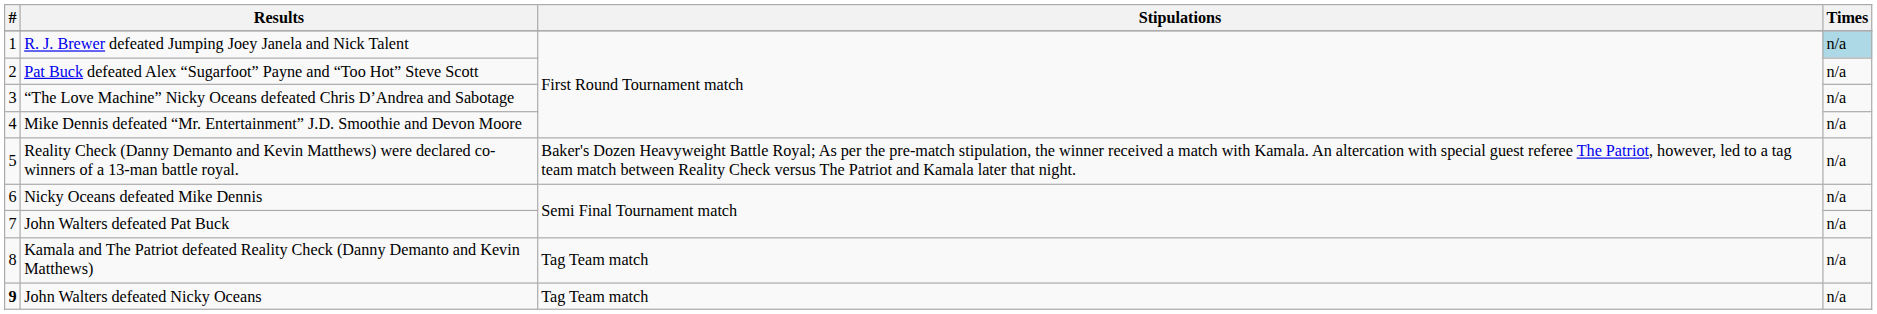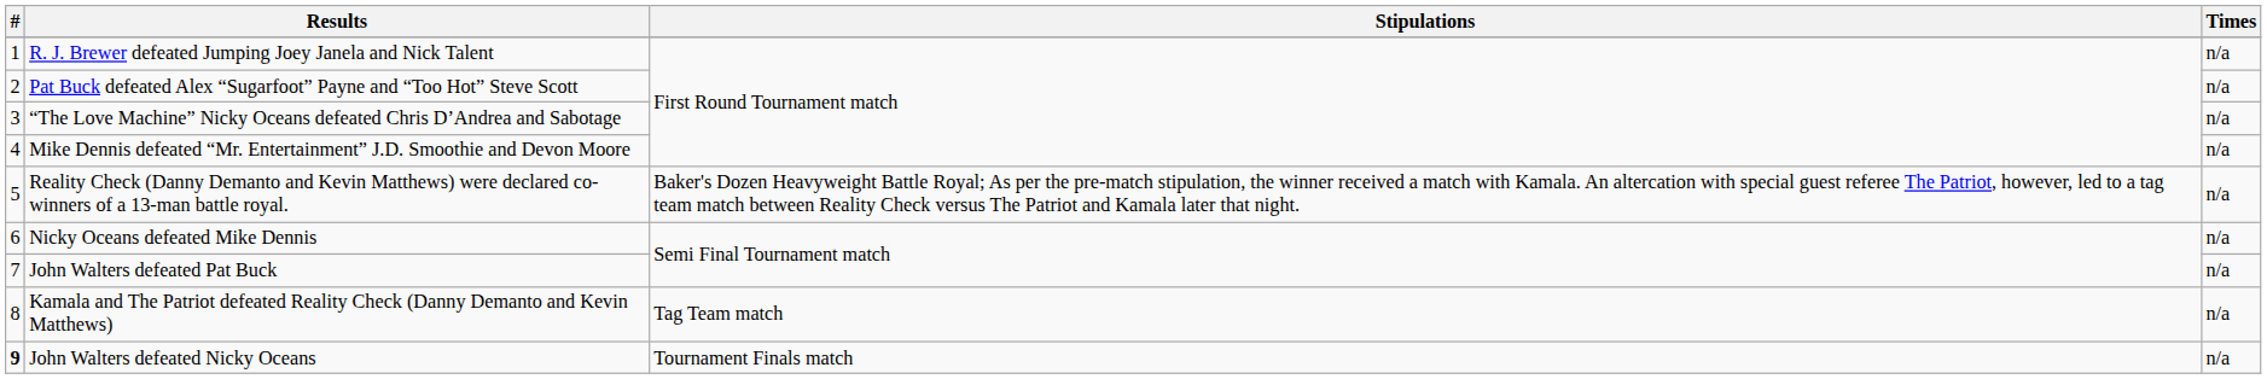 <table style="font-size: 85%; text-align: left;" class="wikitable sortable">
 <tr>
 <th><strong>#</strong></th>
 <th><strong>Results</strong></th>
 <th><strong>Stipulations</strong></th>
 <th><strong>Times</strong></th>
 </tr>
 <tr>
 </tr>
 <tr>
 <td>1</td>
 <td><a href='#'>R. J. Brewer</a> defeated Jumping Joey Janela and Nick Talent</td>
 <td rowspan="4">First Round Tournament match</td>
-<td style="background: lightblue;">n/a</td>
+<td>n/a</td>
 </tr>
 <tr>
 <td>2</td>
 <td><a href='#'>Pat Buck</a> defeated Alex “Sugarfoot” Payne and “Too Hot” Steve Scott</td>
 <td>n/a</td>
 </tr>
 <tr>
 <td>3</td>
 <td>“The Love Machine” Nicky Oceans defeated Chris D’Andrea and Sabotage</td>
 <td>n/a</td>
 </tr>
 <tr>
 <td>4</td>
 <td>Mike Dennis defeated “Mr. Entertainment” J.D. Smoothie and Devon Moore</td>
 <td>n/a</td>
 </tr>
 <tr>
 <td>5</td>
 <td>Reality Check (Danny Demanto and Kevin Matthews) were declared co-winners of a 13-man battle royal.</td>
 <td>Baker's Dozen Heavyweight Battle Royal; As per the pre-match stipulation, the winner received a match with Kamala. An altercation with special guest referee <a href='#'>The Patriot</a>, however, led to a tag team match between Reality Check versus The Patriot and Kamala later that night.</td>
 <td>n/a</td>
 </tr>
 <tr>
 <td>6</td>
 <td>Nicky Oceans defeated Mike Dennis</td>
 <td rowspan="2">Semi Final Tournament match</td>
 <td>n/a</td>
 </tr>
 <tr>
 <td>7</td>
 <td>John Walters defeated Pat Buck</td>
 <td>n/a</td>
 </tr>
 <tr>
 <td>8</td>
 <td>Kamala and The Patriot defeated Reality Check (Danny Demanto and Kevin Matthews)</td>
 <td>Tag Team match</td>
 <td>n/a</td>
 </tr>
 <tr>
 <td><strong>9</strong></td>
 <td>John Walters defeated Nicky Oceans</td>
-<td>Tag Team match</td>
+<td>Tournament Finals match</td>
 <td>n/a</td>
 </tr>
 </table>
